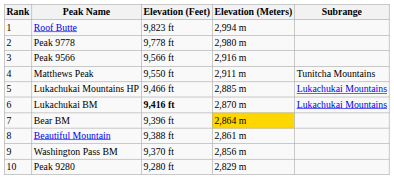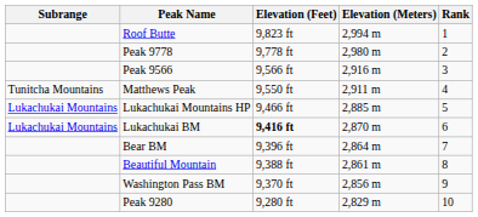 <table class="wikitable sortable">
 <tr>
-<th>Rank</th>
+<th>Subrange</th>
 <th>Peak Name</th>
 <th>Elevation (Feet)</th>
 <th>Elevation (Meters)</th>
-<th>Subrange</th>
+<th>Rank</th>
 </tr>
 <tr>
-<td>1</td>
+<td></td>
 <td><a href='#'>Roof Butte</a></td>
 <td>9,823 ft</td>
 <td>2,994 m</td>
-<td></td>
+<td>1</td>
 </tr>
 <tr>
-<td>2</td>
+<td></td>
 <td>Peak 9778</td>
 <td>9,778 ft</td>
 <td>2,980 m</td>
-<td></td>
+<td>2</td>
 </tr>
 <tr>
-<td>3</td>
+<td></td>
 <td>Peak 9566</td>
 <td>9,566 ft</td>
 <td>2,916 m</td>
-<td></td>
+<td>3</td>
 </tr>
 <tr>
-<td>4</td>
+<td>Tunitcha Mountains</td>
 <td>Matthews Peak</td>
 <td>9,550 ft</td>
 <td>2,911 m</td>
-<td>Tunitcha Mountains</td>
+<td>4</td>
 </tr>
 <tr>
-<td>5</td>
+<td><a href='#'>Lukachukai Mountains</a></td>
 <td>Lukachukai Mountains HP</td>
 <td>9,466 ft</td>
 <td>2,885 m</td>
-<td><a href='#'>Lukachukai Mountains</a></td>
+<td>5</td>
 </tr>
 <tr>
-<td>6</td>
+<td><a href='#'>Lukachukai Mountains</a></td>
 <td>Lukachukai BM</td>
 <td><strong>9,416 ft</strong></td>
 <td>2,870 m</td>
-<td><a href='#'>Lukachukai Mountains</a></td>
+<td>6</td>
 </tr>
 <tr>
-<td>7</td>
+<td></td>
 <td>Bear BM</td>
 <td>9,396 ft</td>
-<td style="background: gold;">2,864 m</td>
-<td></td>
+<td>2,864 m</td>
+<td>7</td>
 </tr>
 <tr>
-<td>8</td>
+<td></td>
 <td><a href='#'>Beautiful Mountain</a></td>
 <td>9,388 ft</td>
 <td>2,861 m</td>
-<td></td>
+<td>8</td>
 </tr>
 <tr>
-<td>9</td>
+<td></td>
 <td>Washington Pass BM</td>
 <td>9,370 ft</td>
 <td>2,856 m</td>
-<td></td>
+<td>9</td>
 </tr>
 <tr>
-<td>10</td>
+<td></td>
 <td>Peak 9280</td>
 <td>9,280 ft</td>
 <td>2,829 m</td>
-<td></td>
+<td>10</td>
 </tr>
 </table>
